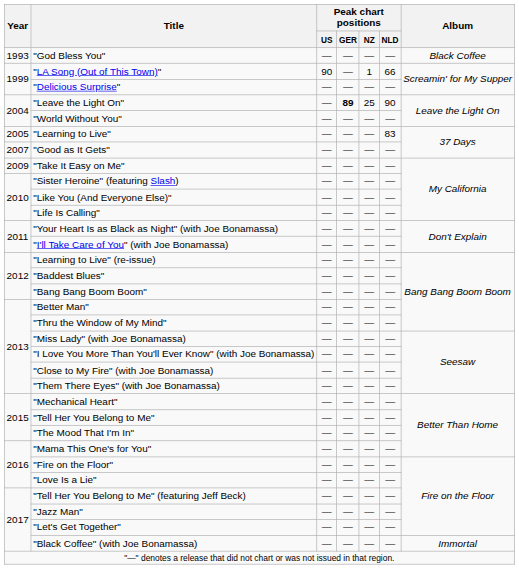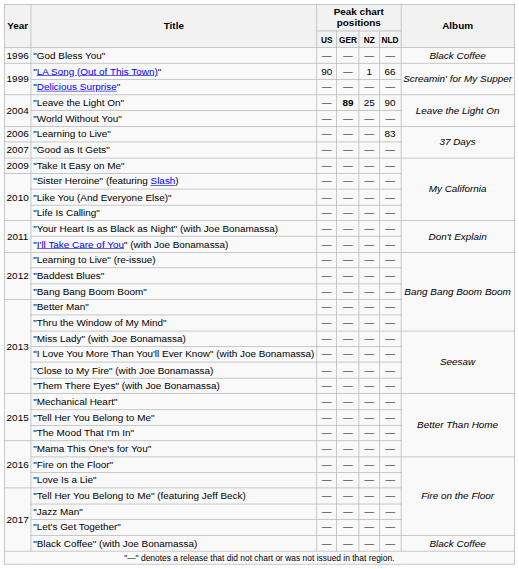 <table class=wikitable style=text-align:center;>
 <tr>
 <th rowspan=2>Year</th>
 <th rowspan=2>Title</th>
 <th colspan=4>Peak chart positions</th>
 <th rowspan=2>Album</th>
 </tr>
 <tr style="vertical-align:top;line-height:1.2">
 <th width=25px><small>US</small><br></th>
 <th width=25px><small>GER</small><br></th>
 <th width=25px><small>NZ</small><br></th>
 <th width=25px><small>NLD</small><br></th>
 </tr>
 <tr>
-<td>1993</td>
+<td>1996</td>
 <td align=left>"God Bless You"</td>
 <td>—</td>
 <td>—</td>
 <td>—</td>
 <td>—</td>
 <td rowspan=1><em>Black Coffee</em></td>
 </tr>
 <tr>
 <td rowspan=2>1999</td>
 <td align=left>"<a href='#'>LA Song (Out of This Town)</a>"</td>
 <td>90</td>
 <td>—</td>
 <td>1</td>
 <td>66</td>
 <td rowspan=2><em>Screamin' for My Supper</em></td>
 </tr>
 <tr>
 <td align=left>"<a href='#'>Delicious Surprise</a>"</td>
 <td>—</td>
 <td>—</td>
 <td>—</td>
 <td>—</td>
 </tr>
 <tr>
 <td rowspan=2>2004</td>
 <td align=left>"Leave the Light On"</td>
 <td>—</td>
 <td><strong>89</strong></td>
 <td>25</td>
 <td>90</td>
 <td rowspan=2><em>Leave the Light On</em></td>
 </tr>
 <tr>
 <td align=left>"World Without You"</td>
 <td>—</td>
 <td>—</td>
 <td>—</td>
 <td>—</td>
 </tr>
 <tr>
-<td>2005</td>
+<td>2006</td>
 <td align=left>"Learning to Live"</td>
 <td>—</td>
 <td>—</td>
 <td>—</td>
 <td>83</td>
 <td rowspan=2><em>37 Days</em></td>
 </tr>
 <tr>
 <td>2007</td>
 <td align=left>"Good as It Gets"</td>
 <td>—</td>
 <td>—</td>
 <td>—</td>
 <td>—</td>
 </tr>
 <tr>
 <td>2009</td>
 <td align=left>"Take It Easy on Me"</td>
 <td>—</td>
 <td>—</td>
 <td>—</td>
 <td>—</td>
 <td rowspan=4><em>My California</em></td>
 </tr>
 <tr>
 <td rowspan=3>2010</td>
 <td align=left>"Sister Heroine" (featuring <a href='#'>Slash</a>)</td>
 <td>—</td>
 <td>—</td>
 <td>—</td>
 <td>—</td>
 </tr>
 <tr>
 <td align=left>"Like You (And Everyone Else)"</td>
 <td>—</td>
 <td>—</td>
 <td>—</td>
 <td>—</td>
 </tr>
 <tr>
 <td align=left>"Life Is Calling"</td>
 <td>—</td>
 <td>—</td>
 <td>—</td>
 <td>—</td>
 </tr>
 <tr>
 <td rowspan=2>2011</td>
 <td align=left>"Your Heart Is as Black as Night" (with Joe Bonamassa)</td>
 <td>—</td>
 <td>—</td>
 <td>—</td>
 <td>—</td>
 <td rowspan=2><em>Don't Explain</em></td>
 </tr>
 <tr>
 <td align=left>"<a href='#'>I'll Take Care of You</a>" (with Joe Bonamassa)</td>
 <td>—</td>
 <td>—</td>
 <td>—</td>
 <td>—</td>
 </tr>
 <tr>
 <td rowspan=3>2012</td>
 <td align=left>"Learning to Live" (re-issue)</td>
 <td>—</td>
 <td>—</td>
 <td>—</td>
 <td>—</td>
 <td rowspan=5><em>Bang Bang Boom Boom</em></td>
 </tr>
 <tr>
 <td align=left>"Baddest Blues"</td>
 <td>—</td>
 <td>—</td>
 <td>—</td>
 <td>—</td>
 </tr>
 <tr>
 <td align=left>"Bang Bang Boom Boom"</td>
 <td>—</td>
 <td>—</td>
 <td>—</td>
 <td>—</td>
 </tr>
 <tr>
 <td rowspan=6>2013</td>
 <td align=left>"Better Man"</td>
 <td>—</td>
 <td>—</td>
 <td>—</td>
 <td>—</td>
 </tr>
 <tr>
 <td align=left>"Thru the Window of My Mind"</td>
 <td>—</td>
 <td>—</td>
 <td>—</td>
 <td>—</td>
 </tr>
 <tr>
 <td align=left>"Miss Lady" (with Joe Bonamassa)</td>
 <td>—</td>
 <td>—</td>
 <td>—</td>
 <td>—</td>
 <td rowspan=4><em>Seesaw</em></td>
 </tr>
 <tr>
 <td align=left>"I Love You More Than You'll Ever Know" (with Joe Bonamassa)</td>
 <td>—</td>
 <td>—</td>
 <td>—</td>
 <td>—</td>
 </tr>
 <tr>
 <td align=left>"Close to My Fire" (with Joe Bonamassa)</td>
 <td>—</td>
 <td>—</td>
 <td>—</td>
 <td>—</td>
 </tr>
 <tr>
 <td align=left>"Them There Eyes" (with Joe Bonamassa)</td>
 <td>—</td>
 <td>—</td>
 <td>—</td>
 <td>—</td>
 </tr>
 <tr>
 <td rowspan=3>2015</td>
 <td align=left>"Mechanical Heart"</td>
 <td>—</td>
 <td>—</td>
 <td>—</td>
 <td>—</td>
 <td rowspan=4><em>Better Than Home</em></td>
 </tr>
 <tr>
 <td align=left>"Tell Her You Belong to Me"</td>
 <td>—</td>
 <td>—</td>
 <td>—</td>
 <td>—</td>
 </tr>
 <tr>
 <td align=left>"The Mood That I'm In"</td>
 <td>—</td>
 <td>—</td>
 <td>—</td>
 <td>—</td>
 </tr>
 <tr>
 <td rowspan=3>2016</td>
 <td align=left>"Mama This One's for You"</td>
 <td>—</td>
 <td>—</td>
 <td>—</td>
 <td>—</td>
 </tr>
 <tr>
 <td align=left>"Fire on the Floor"</td>
 <td>—</td>
 <td>—</td>
 <td>—</td>
 <td>—</td>
 <td rowspan=5><em>Fire on the Floor</em></td>
 </tr>
 <tr>
 <td align=left>"Love Is a Lie"</td>
 <td>—</td>
 <td>—</td>
 <td>—</td>
 <td>—</td>
 </tr>
 <tr>
 <td rowspan=4>2017</td>
 <td align=left>"Tell Her You Belong to Me" (featuring Jeff Beck)</td>
 <td>—</td>
 <td>—</td>
 <td>—</td>
 <td>—</td>
 </tr>
 <tr>
 <td align=left>"Jazz Man"</td>
 <td>—</td>
 <td>—</td>
 <td>—</td>
 <td>—</td>
 </tr>
 <tr>
 <td align=left>"Let's Get Together"</td>
 <td>—</td>
 <td>—</td>
 <td>—</td>
 <td>—</td>
 </tr>
 <tr>
 <td align=left>"Black Coffee" (with Joe Bonamassa)</td>
 <td>—</td>
 <td>—</td>
 <td>—</td>
 <td>—</td>
-<td><em>Immortal</em></td>
+<td rowspan=1><em>Black Coffee</em></td>
 </tr>
 <tr>
 <td colspan=25 style=font-size:85%;>"—" denotes a release that did not chart or was not issued in that region.</td>
 </tr>
 </table>
